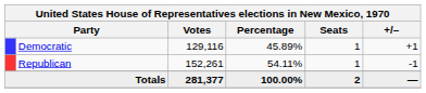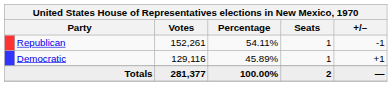 <table class="wikitable" style="font-size: 95%;">
 <tr>
 <th colspan="6">United States House of Representatives elections in New Mexico, 1970</th>
 </tr>
 <tr>
 <th colspan=2 style="width: 15em">Party</th>
 <th style="width: 5em">Votes</th>
 <th style="width: 7em">Percentage</th>
 <th style="width: 5em">Seats</th>
 <th style="width: 5em">+/–</th>
 </tr>
 <tr>
+<th style="background-color:#FF3333; width: 3px"></th>
+<td style="width: 130px"><a href='#'>Republican</a></td>
+<td align="right">152,261</td>
+<td align="right">54.11%</td>
+<td align="right">1</td>
+<td align="right">-1</td>
+</tr>
+<tr>
 <th style="background-color:#3333FF; width: 3px"></th>
 <td style="width: 130px"><a href='#'>Democratic</a></td>
 <td align="right">129,116</td>
 <td align="right">45.89%</td>
 <td align="right">1</td>
 <td align="right">+1</td>
-</tr>
-<tr>
-<th style="background-color:#FF3333; width: 3px"></th>
-<td style="width: 130px"><a href='#'>Republican</a></td>
-<td align="right">152,261</td>
-<td align="right">54.11%</td>
-<td align="right">1</td>
-<td align="right">-1</td>
 </tr>
 <tr>
 </tr>
 <tr bgcolor="#EEEEEE">
 <td colspan="2" align="right"><strong>Totals</strong></td>
 <td align="right"><strong>281,377</strong></td>
 <td align="right"><strong>100.00%</strong></td>
 <td align="right"><strong>2</strong></td>
 <td align="right"><strong>—</strong></td>
 </tr>
 <tr bgcolor="#EEEEEE">
 </tr>
 </table>
